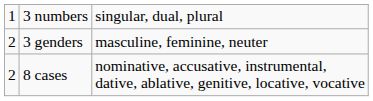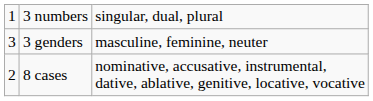 <table class="wikitable">
 <tr>
 <td>1</td>
 <td>3 numbers</td>
 <td>singular, dual, plural</td>
 </tr>
 <tr>
-<td>2</td>
+<td>3</td>
 <td>3 genders</td>
 <td>masculine, feminine, neuter</td>
 </tr>
 <tr>
 <td>2</td>
 <td>8 cases</td>
 <td>nominative, accusative, instrumental,<br>dative, ablative, genitive, locative, vocative</td>
 </tr>
 </table>
